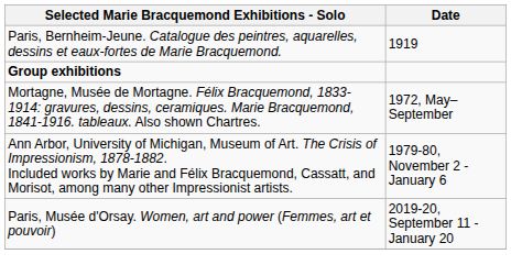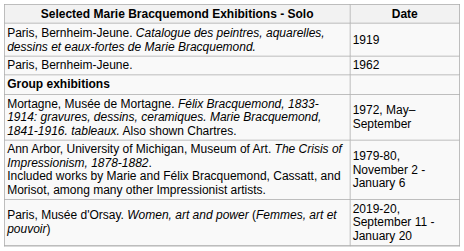 <table class="wikitable">
 <tr>
 <th>Selected Marie Bracquemond Exhibitions - Solo</th>
 <th>Date</th>
 </tr>
 <tr>
 <td>Paris, Bernheim-Jeune. <em>Catalogue des peintres, aquarelles, dessins et eaux-fortes de Marie Bracquemond.</em></td>
 <td>1919</td>
+</tr>
+<tr>
+<td>Paris, Bernheim-Jeune.</td>
+<td>1962</td>
 </tr>
 <tr>
 <td><strong>Group exhibitions</strong></td>
 <td></td>
 </tr>
 <tr>
 <td>Mortagne, Musée de Mortagne. <em>Félix Bracquemond, 1833-1914: gravures, dessins, ceramiques. Marie Bracquemond, 1841-1916. tableaux.</em> Also shown Chartres.</td>
 <td>1972, May–September</td>
 </tr>
 <tr>
 <td>Ann Arbor, University of Michigan, Museum of Art. <em>The Crisis of Impressionism, 1878-1882</em>.<br>Included works by Marie and Félix Bracquemond, Cassatt, and Morisot, among many other Impressionist artists.</td>
 <td>1979-80, November 2 - January 6</td>
 </tr>
 <tr>
 <td>Paris, Musée d'Orsay. <em>Women, art and power</em> (<em>Femmes, art et pouvoir</em>)</td>
 <td>2019-20, September 11 - January 20</td>
 </tr>
 <tr>
 </tr>
 </table>
